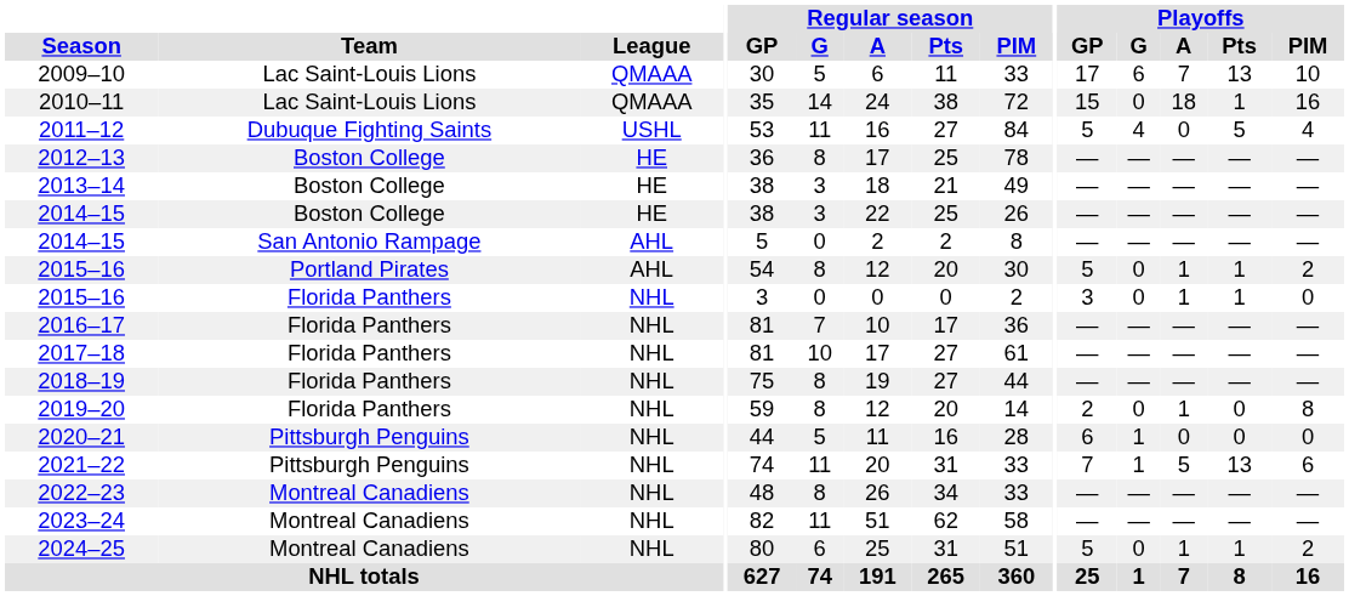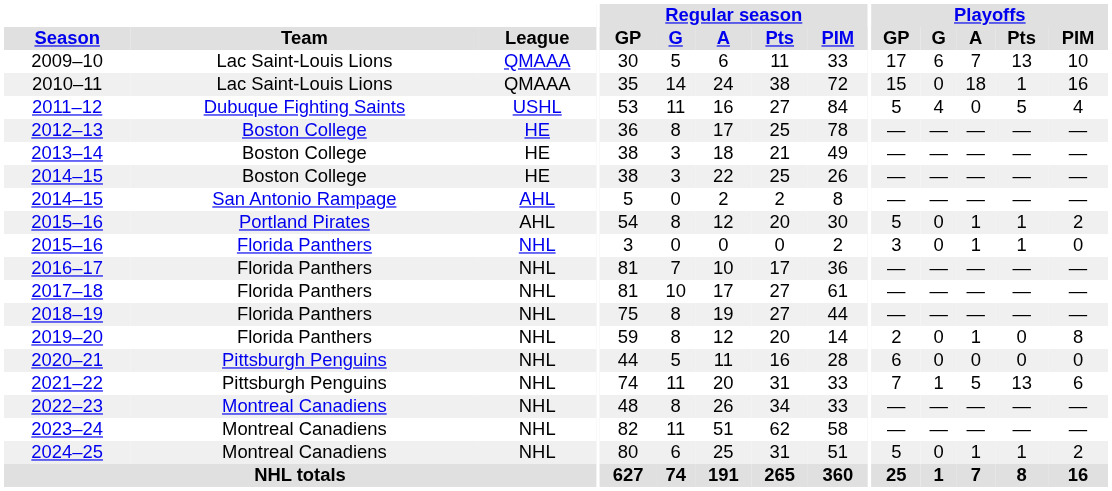 <table border="0" cellpadding="1" cellspacing="0" style="text-align:center; width:60em;">
 <tr bgcolor="#e0e0e0">
 <th colspan="3" bgcolor="#ffffff"></th>
 <th rowspan="99" bgcolor="#ffffff"></th>
 <th colspan="5"><a href='#'>Regular season</a></th>
 <th rowspan="99" bgcolor="#ffffff"></th>
 <th colspan="5"><a href='#'>Playoffs</a></th>
 </tr>
 <tr bgcolor="#e0e0e0">
 <th><a href='#'>Season</a></th>
 <th>Team</th>
 <th>League</th>
 <th>GP</th>
 <th><a href='#'>G</a></th>
 <th><a href='#'>A</a></th>
 <th><a href='#'>Pts</a></th>
 <th><a href='#'>PIM</a></th>
 <th>GP</th>
 <th>G</th>
 <th>A</th>
 <th>Pts</th>
 <th>PIM</th>
 </tr>
 <tr>
 <td>2009–10</td>
 <td>Lac Saint-Louis Lions</td>
 <td><a href='#'>QMAAA</a></td>
 <td>30</td>
 <td>5</td>
 <td>6</td>
 <td>11</td>
 <td>33</td>
 <td>17</td>
 <td>6</td>
 <td>7</td>
 <td>13</td>
 <td>10</td>
 </tr>
 <tr bgcolor="#f0f0f0">
 <td>2010–11</td>
 <td>Lac Saint-Louis Lions</td>
 <td>QMAAA</td>
 <td>35</td>
 <td>14</td>
 <td>24</td>
 <td>38</td>
 <td>72</td>
 <td>15</td>
 <td>0</td>
 <td>18</td>
 <td>1</td>
 <td>16</td>
 </tr>
 <tr>
 <td><a href='#'>2011–12</a></td>
 <td><a href='#'>Dubuque Fighting Saints</a></td>
 <td><a href='#'>USHL</a></td>
 <td>53</td>
 <td>11</td>
 <td>16</td>
 <td>27</td>
 <td>84</td>
 <td>5</td>
 <td>4</td>
 <td>0</td>
 <td>5</td>
 <td>4</td>
 </tr>
 <tr bgcolor="#f0f0f0">
 <td><a href='#'>2012–13</a></td>
 <td><a href='#'>Boston College</a></td>
 <td><a href='#'>HE</a></td>
 <td>36</td>
 <td>8</td>
 <td>17</td>
 <td>25</td>
 <td>78</td>
 <td>—</td>
 <td>—</td>
 <td>—</td>
 <td>—</td>
 <td>—</td>
 </tr>
 <tr>
 <td><a href='#'>2013–14</a></td>
 <td>Boston College</td>
 <td>HE</td>
 <td>38</td>
 <td>3</td>
 <td>18</td>
 <td>21</td>
 <td>49</td>
 <td>—</td>
 <td>—</td>
 <td>—</td>
 <td>—</td>
 <td>—</td>
 </tr>
 <tr bgcolor="#f0f0f0">
 <td><a href='#'>2014–15</a></td>
 <td>Boston College</td>
 <td>HE</td>
 <td>38</td>
 <td>3</td>
 <td>22</td>
 <td>25</td>
 <td>26</td>
 <td>—</td>
 <td>—</td>
 <td>—</td>
 <td>—</td>
 <td>—</td>
 </tr>
 <tr>
 <td><a href='#'>2014–15</a></td>
 <td><a href='#'>San Antonio Rampage</a></td>
 <td><a href='#'>AHL</a></td>
 <td>5</td>
 <td>0</td>
 <td>2</td>
 <td>2</td>
 <td>8</td>
 <td>—</td>
 <td>—</td>
 <td>—</td>
 <td>—</td>
 <td>—</td>
 </tr>
 <tr bgcolor="#f0f0f0">
 <td><a href='#'>2015–16</a></td>
 <td><a href='#'>Portland Pirates</a></td>
 <td>AHL</td>
 <td>54</td>
 <td>8</td>
 <td>12</td>
 <td>20</td>
 <td>30</td>
 <td>5</td>
 <td>0</td>
 <td>1</td>
 <td>1</td>
 <td>2</td>
 </tr>
 <tr>
 <td><a href='#'>2015–16</a></td>
 <td><a href='#'>Florida Panthers</a></td>
 <td><a href='#'>NHL</a></td>
 <td>3</td>
 <td>0</td>
 <td>0</td>
 <td>0</td>
 <td>2</td>
 <td>3</td>
 <td>0</td>
 <td>1</td>
 <td>1</td>
 <td>0</td>
 </tr>
 <tr bgcolor="#f0f0f0">
 <td><a href='#'>2016–17</a></td>
 <td>Florida Panthers</td>
 <td>NHL</td>
 <td>81</td>
 <td>7</td>
 <td>10</td>
 <td>17</td>
 <td>36</td>
 <td>—</td>
 <td>—</td>
 <td>—</td>
 <td>—</td>
 <td>—</td>
 </tr>
 <tr>
 <td><a href='#'>2017–18</a></td>
 <td>Florida Panthers</td>
 <td>NHL</td>
 <td>81</td>
 <td>10</td>
 <td>17</td>
 <td>27</td>
 <td>61</td>
 <td>—</td>
 <td>—</td>
 <td>—</td>
 <td>—</td>
 <td>—</td>
 </tr>
 <tr bgcolor="#f0f0f0">
 <td><a href='#'>2018–19</a></td>
 <td>Florida Panthers</td>
 <td>NHL</td>
 <td>75</td>
 <td>8</td>
 <td>19</td>
 <td>27</td>
 <td>44</td>
 <td>—</td>
 <td>—</td>
 <td>—</td>
 <td>—</td>
 <td>—</td>
 </tr>
 <tr>
 <td><a href='#'>2019–20</a></td>
 <td>Florida Panthers</td>
 <td>NHL</td>
 <td>59</td>
 <td>8</td>
 <td>12</td>
 <td>20</td>
 <td>14</td>
 <td>2</td>
 <td>0</td>
 <td>1</td>
 <td>0</td>
 <td>8</td>
 </tr>
 <tr bgcolor="#f0f0f0">
 <td><a href='#'>2020–21</a></td>
 <td><a href='#'>Pittsburgh Penguins</a></td>
 <td>NHL</td>
 <td>44</td>
 <td>5</td>
 <td>11</td>
 <td>16</td>
 <td>28</td>
 <td>6</td>
-<td>1</td>
+<td>0</td>
 <td>0</td>
 <td>0</td>
 <td>0</td>
 </tr>
 <tr>
 <td><a href='#'>2021–22</a></td>
 <td>Pittsburgh Penguins</td>
 <td>NHL</td>
 <td>74</td>
 <td>11</td>
 <td>20</td>
 <td>31</td>
 <td>33</td>
 <td>7</td>
 <td>1</td>
 <td>5</td>
 <td>13</td>
 <td>6</td>
 </tr>
 <tr bgcolor="#f0f0f0">
 <td><a href='#'>2022–23</a></td>
 <td><a href='#'>Montreal Canadiens</a></td>
 <td>NHL</td>
 <td>48</td>
 <td>8</td>
 <td>26</td>
 <td>34</td>
 <td>33</td>
 <td>—</td>
 <td>—</td>
 <td>—</td>
 <td>—</td>
 <td>—</td>
 </tr>
 <tr>
 <td><a href='#'>2023–24</a></td>
 <td>Montreal Canadiens</td>
 <td>NHL</td>
 <td>82</td>
 <td>11</td>
 <td>51</td>
 <td>62</td>
 <td>58</td>
 <td>—</td>
 <td>—</td>
 <td>—</td>
 <td>—</td>
 <td>—</td>
 </tr>
 <tr bgcolor="#f0f0f0">
 <td><a href='#'>2024–25</a></td>
 <td>Montreal Canadiens</td>
 <td>NHL</td>
 <td>80</td>
 <td>6</td>
 <td>25</td>
 <td>31</td>
 <td>51</td>
 <td>5</td>
 <td>0</td>
 <td>1</td>
 <td>1</td>
 <td>2</td>
 </tr>
 <tr bgcolor="#e0e0e0">
 <th colspan="3">NHL totals</th>
 <th>627</th>
 <th>74</th>
 <th>191</th>
 <th>265</th>
 <th>360</th>
 <th>25</th>
 <th>1</th>
 <th>7</th>
 <th>8</th>
 <th>16</th>
 </tr>
 </table>
